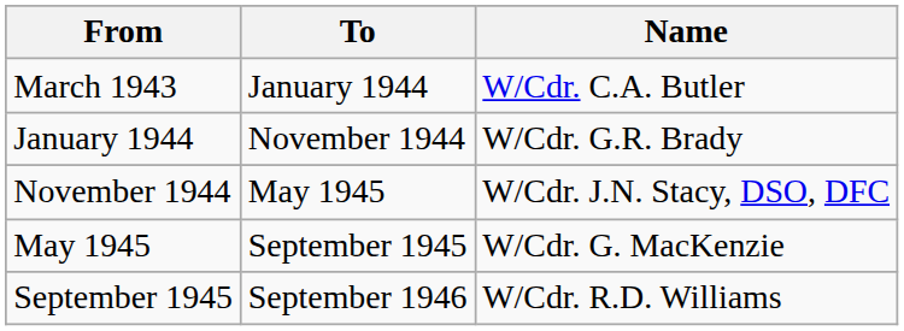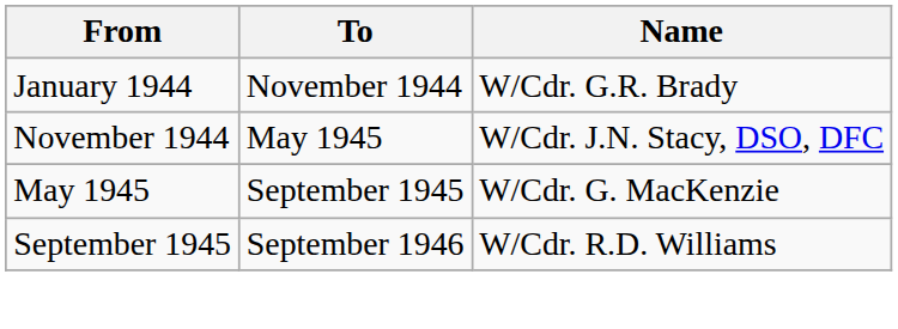 <table class="wikitable">
 <tr>
 <th>From</th>
 <th>To</th>
 <th>Name</th>
-</tr>
-<tr>
-<td>March 1943</td>
-<td>January 1944</td>
-<td><a href='#'>W/Cdr.</a> C.A. Butler</td>
 </tr>
 <tr>
 <td>January 1944</td>
 <td>November 1944</td>
 <td>W/Cdr. G.R. Brady</td>
 </tr>
 <tr>
 <td>November 1944</td>
 <td>May 1945</td>
 <td>W/Cdr. J.N. Stacy, <a href='#'>DSO</a>, <a href='#'>DFC</a></td>
 </tr>
 <tr>
 <td>May 1945</td>
 <td>September 1945</td>
 <td>W/Cdr. G. MacKenzie</td>
 </tr>
 <tr>
 <td>September 1945</td>
 <td>September 1946</td>
 <td>W/Cdr. R.D. Williams</td>
 </tr>
 </table>
